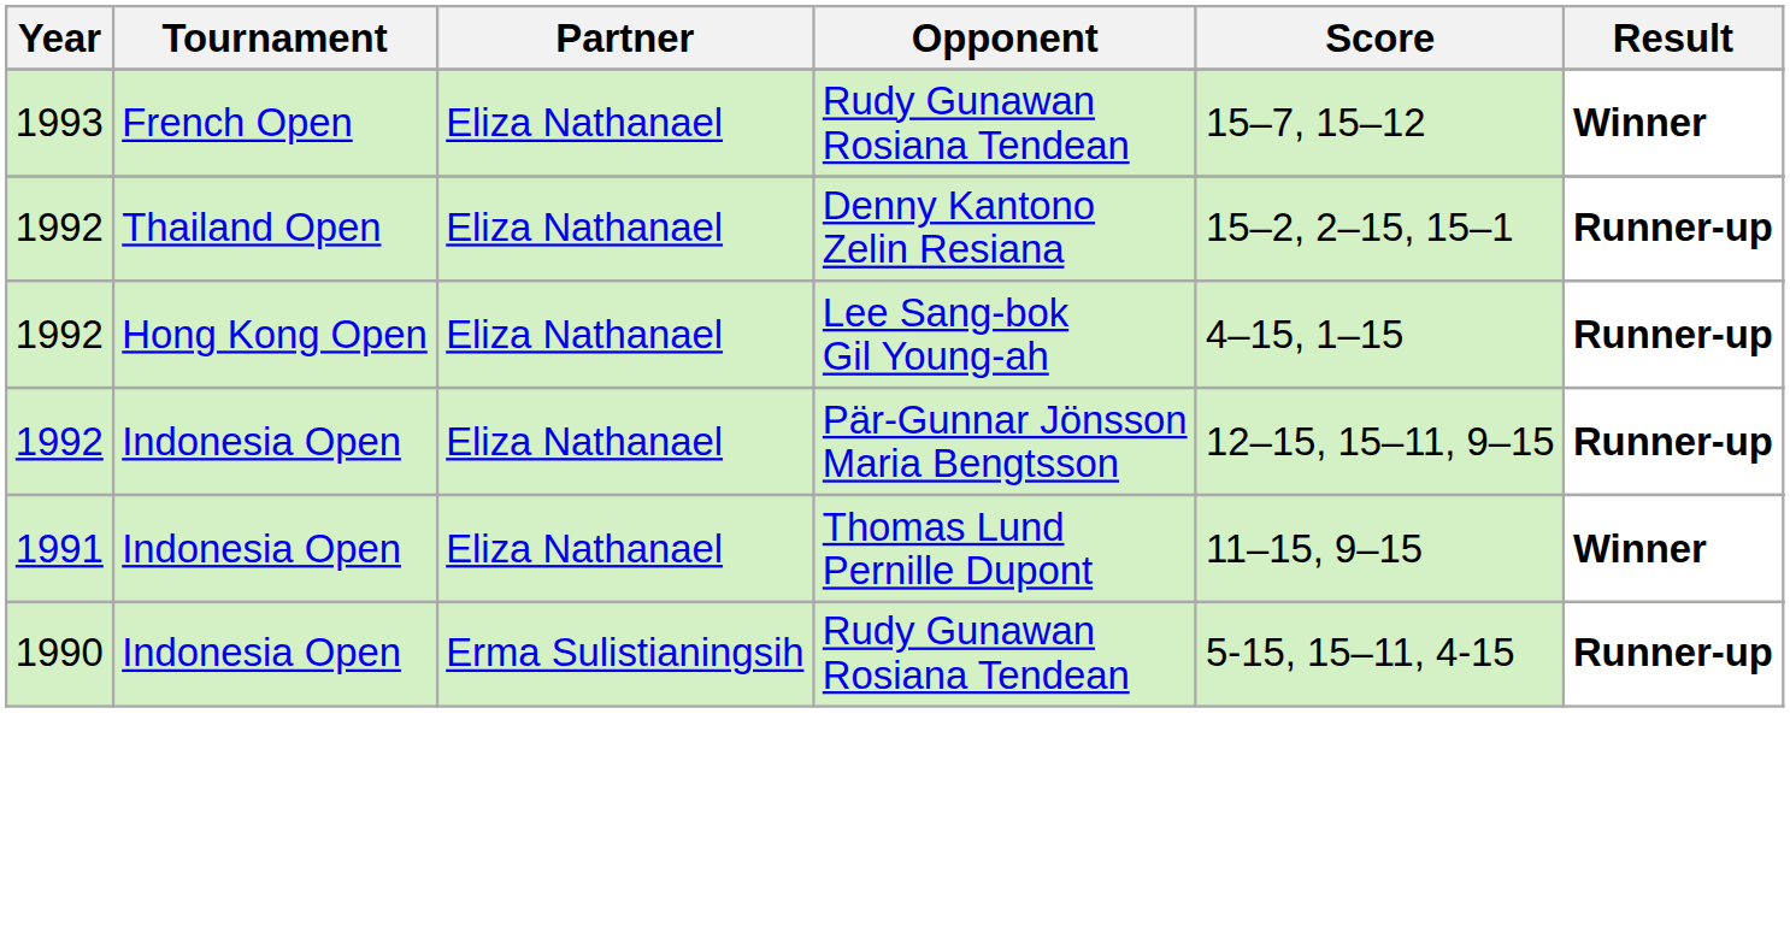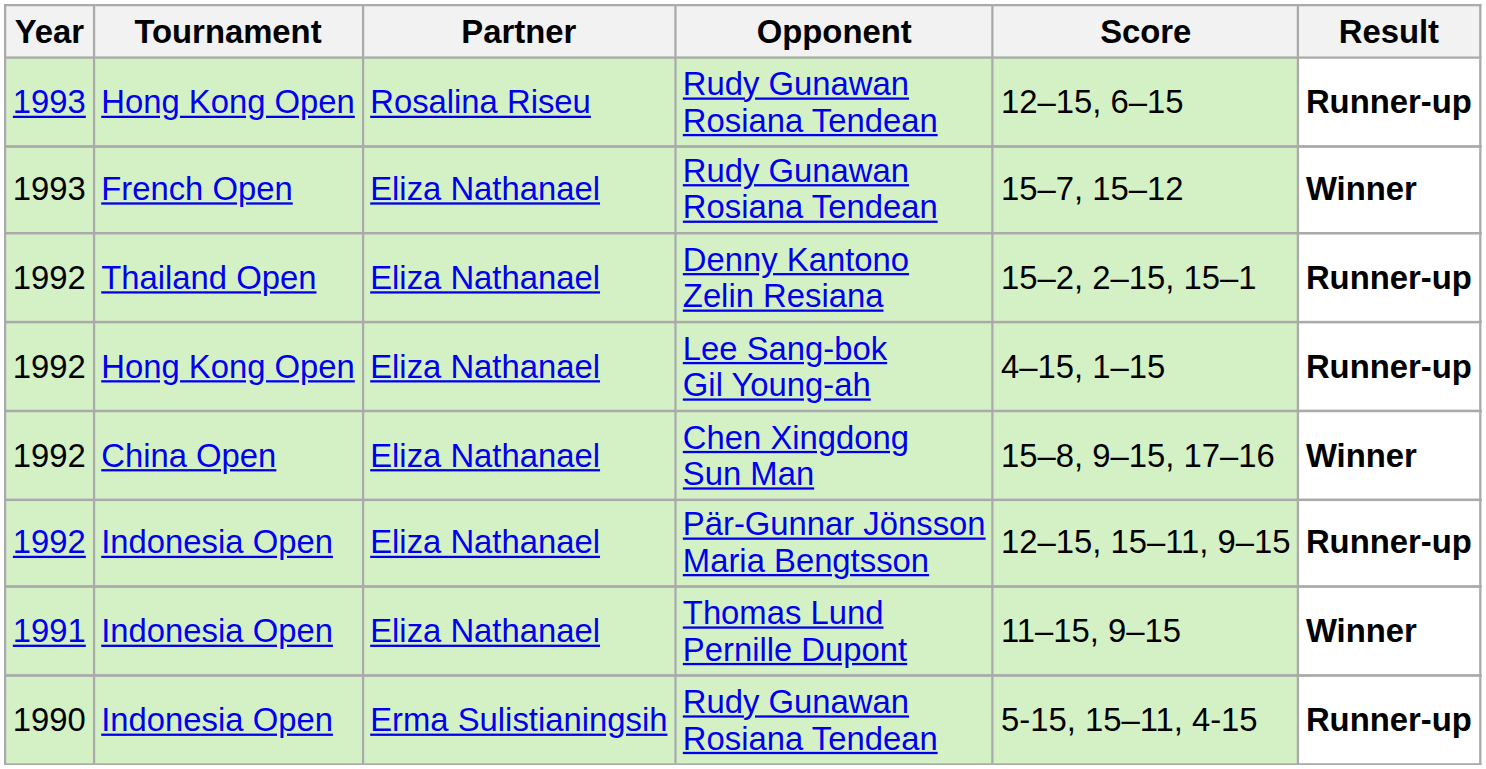 <table class="sortable wikitable" style="font-size: 90%;">
 <tr>
 <th>Year</th>
 <th>Tournament</th>
 <th>Partner</th>
 <th>Opponent</th>
 <th>Score</th>
 <th>Result</th>
+</tr>
+<tr style="background:#D4F1C5">
+<td align="center"><a href='#'>1993</a></td>
+<td align="left"><a href='#'>Hong Kong Open</a></td>
+<td align="left"> <a href='#'>Rosalina Riseu</a></td>
+<td align="left"> <a href='#'>Rudy Gunawan</a> <br>  <a href='#'>Rosiana Tendean</a></td>
+<td align="left">12–15, 6–15</td>
+<td style="text-align:left; background:white"> <strong>Runner-up</strong></td>
 </tr>
 <tr>
 </tr>
 <tr style="background:#D4F1C5">
 <td align="center">1993</td>
 <td align="left"><a href='#'>French Open</a></td>
 <td align="left"> <a href='#'>Eliza Nathanael</a></td>
 <td align="left"> <a href='#'>Rudy Gunawan</a> <br>  <a href='#'>Rosiana Tendean</a></td>
 <td align="left">15–7, 15–12</td>
 <td style="text-align:left; background:white"> <strong>Winner</strong></td>
 </tr>
 <tr>
 </tr>
 <tr style="background:#D4F1C5">
 <td align="center">1992</td>
 <td align="left"><a href='#'>Thailand Open</a></td>
 <td align="left"> <a href='#'>Eliza Nathanael</a></td>
 <td align="left"> <a href='#'>Denny Kantono</a> <br>  <a href='#'>Zelin Resiana</a></td>
 <td align="left">15–2, 2–15, 15–1</td>
 <td style="text-align:left; background:white"> <strong>Runner-up</strong></td>
 </tr>
 <tr>
 </tr>
 <tr style="background:#D4F1C5">
 <td align="center">1992</td>
 <td align="left"><a href='#'>Hong Kong Open</a></td>
 <td align="left"> <a href='#'>Eliza Nathanael</a></td>
 <td align="left"> <a href='#'>Lee Sang-bok</a> <br>  <a href='#'>Gil Young-ah</a></td>
 <td align="left">4–15, 1–15</td>
 <td style="text-align:left; background:white"> <strong>Runner-up</strong></td>
 </tr>
 <tr>
 </tr>
+<tr style="background:#D4F1C5">
+<td align="center">1992</td>
+<td align="left"><a href='#'>China Open</a></td>
+<td align="left"> <a href='#'>Eliza Nathanael</a></td>
+<td align="left"> <a href='#'>Chen Xingdong</a> <br>  <a href='#'>Sun Man</a></td>
+<td align="left">15–8, 9–15, 17–16</td>
+<td style="text-align:left; background:white"> <strong>Winner</strong></td>
+</tr>
 <tr>
 </tr>
 <tr style="background:#D4F1C5">
 <td align="center"><a href='#'>1992</a></td>
 <td align="left"><a href='#'>Indonesia Open</a></td>
 <td align="left"> <a href='#'>Eliza Nathanael</a></td>
 <td align="left"> <a href='#'>Pär-Gunnar Jönsson</a> <br>  <a href='#'>Maria Bengtsson</a></td>
 <td align="left">12–15, 15–11, 9–15</td>
 <td style="text-align:left; background:white"> <strong>Runner-up</strong></td>
 </tr>
 <tr>
 </tr>
 <tr style="background:#D4F1C5">
 <td align="center"><a href='#'>1991</a></td>
 <td align="left"><a href='#'>Indonesia Open</a></td>
 <td align="left"> <a href='#'>Eliza Nathanael</a></td>
 <td align="left"> <a href='#'>Thomas Lund</a> <br>  <a href='#'>Pernille Dupont</a></td>
 <td align="left">11–15, 9–15</td>
 <td style="text-align:left; background:white"> <strong>Winner</strong></td>
 </tr>
 <tr>
 </tr>
 <tr style="background:#D4F1C5">
 <td align="center">1990</td>
 <td align="left"><a href='#'>Indonesia Open</a></td>
 <td align="left"> <a href='#'>Erma Sulistianingsih</a></td>
 <td align="left"> <a href='#'>Rudy Gunawan</a> <br>  <a href='#'>Rosiana Tendean</a></td>
 <td align="left">5-15, 15–11, 4-15</td>
 <td style="text-align:left; background:white"> <strong>Runner-up</strong></td>
 </tr>
 </table>
